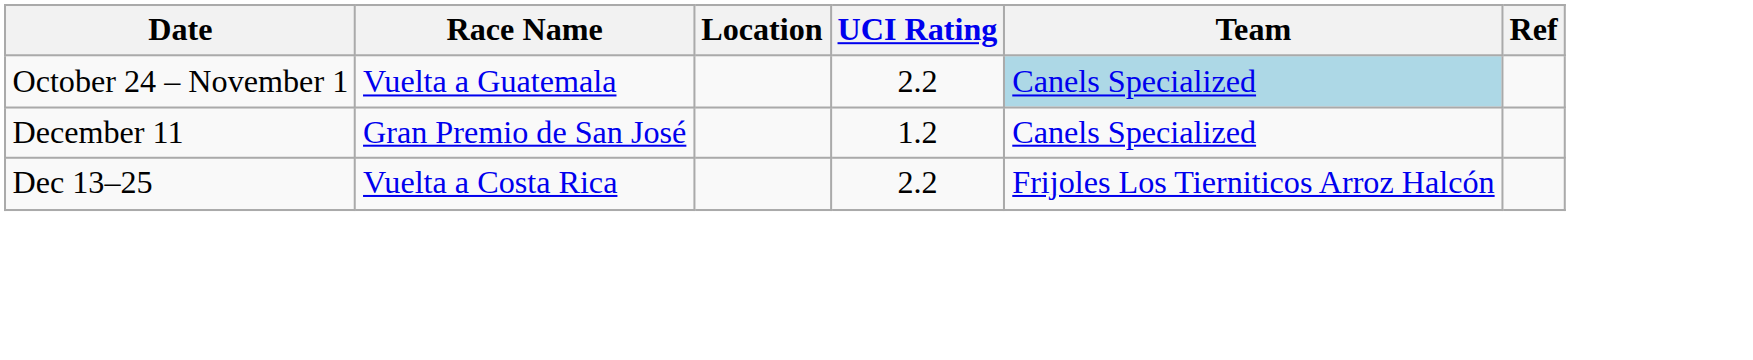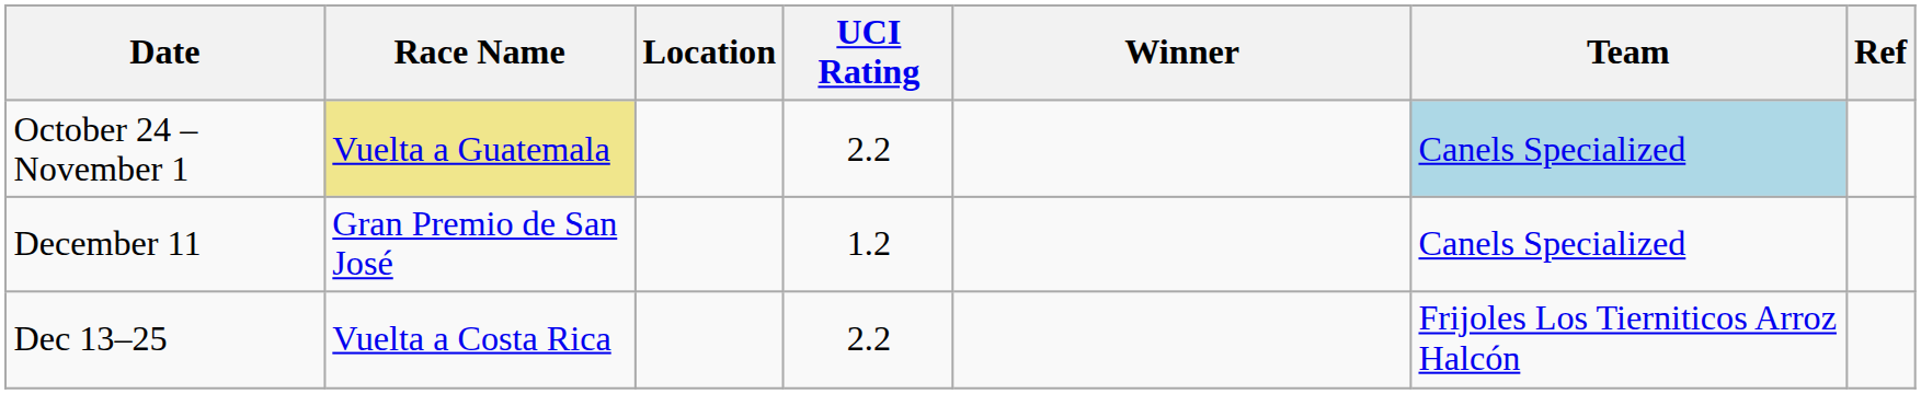 <table class="wikitable sortable">
 <tr>
 <th>Date</th>
 <th>Race Name</th>
 <th>Location</th>
 <th><a href='#'>UCI Rating</a></th>
+<th width=200px>Winner</th>
 <th>Team</th>
 <th>Ref</th>
 </tr>
 <tr>
 <td>October 24 – November 1</td>
-<td><a href='#'>Vuelta a Guatemala</a></td>
+<td style="background: khaki;"><a href='#'>Vuelta a Guatemala</a></td>
 <td></td>
 <td align=center>2.2</td>
+<td></td>
 <td style="background: lightblue;"><a href='#'>Canels Specialized</a></td>
 <td align=center></td>
 </tr>
 <tr>
 <td>December 11</td>
 <td><a href='#'>Gran Premio de San José</a></td>
 <td></td>
 <td align=center>1.2</td>
+<td></td>
 <td><a href='#'>Canels Specialized</a></td>
 <td align=center></td>
 </tr>
 <tr>
 <td>Dec 13–25</td>
 <td><a href='#'>Vuelta a Costa Rica</a></td>
 <td></td>
 <td align=center>2.2</td>
+<td></td>
 <td><a href='#'>Frijoles Los Tierniticos Arroz Halcón</a></td>
 <td align=center></td>
 </tr>
 </table>
